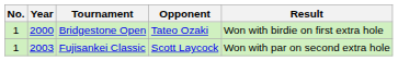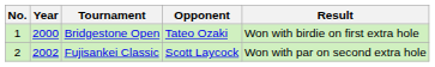 <table class="wikitable" style="font-size:95%;">
 <tr>
 <th>No.</th>
 <th>Year</th>
 <th>Tournament</th>
 <th>Opponent</th>
 <th>Result</th>
 </tr>
 <tr style="background:#D0F0C0;">
 <td align=center>1</td>
 <td><a href='#'>2000</a></td>
 <td><a href='#'>Bridgestone Open</a></td>
 <td> <a href='#'>Tateo Ozaki</a></td>
 <td>Won with birdie on first extra hole</td>
 </tr>
 <tr style="background:#D0F0C0;">
-<td align=center>1</td>
-<td><a href='#'>2003</a></td>
+<td align=center>2</td>
+<td><a href='#'>2002</a></td>
 <td><a href='#'>Fujisankei Classic</a></td>
 <td> <a href='#'>Scott Laycock</a></td>
 <td>Won with par on second extra hole</td>
 </tr>
 </table>
